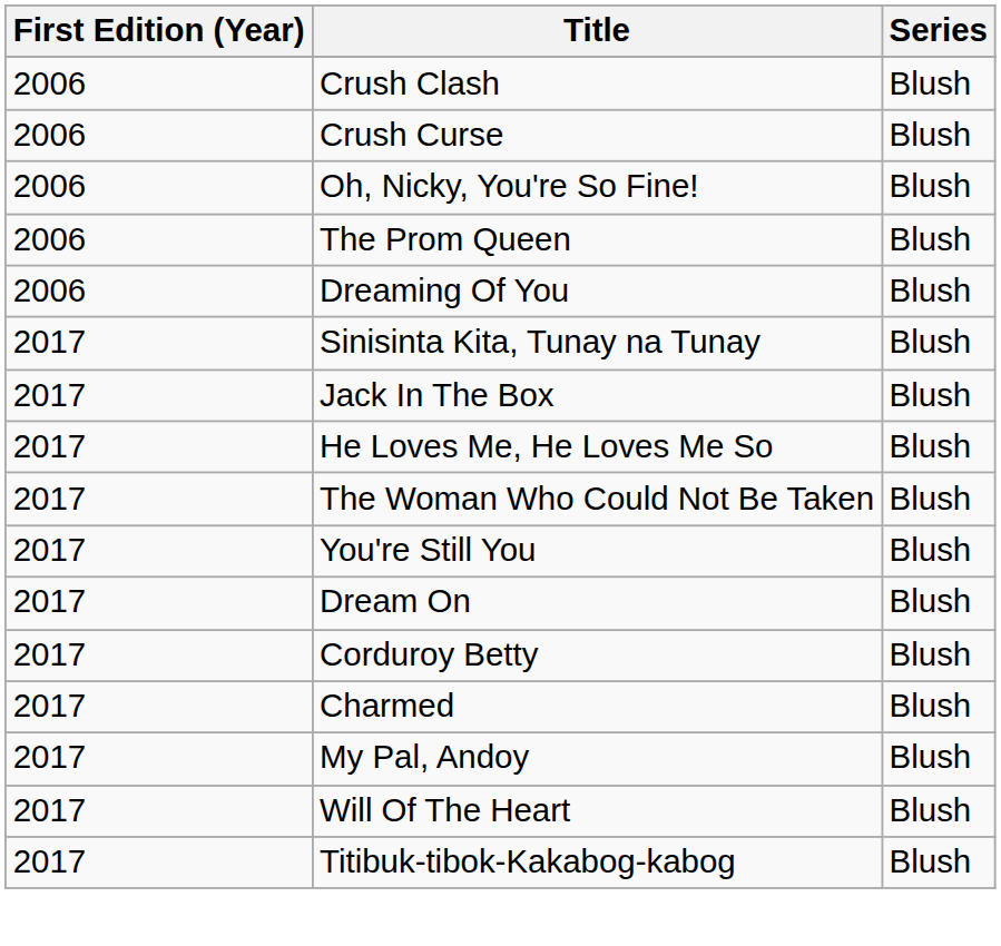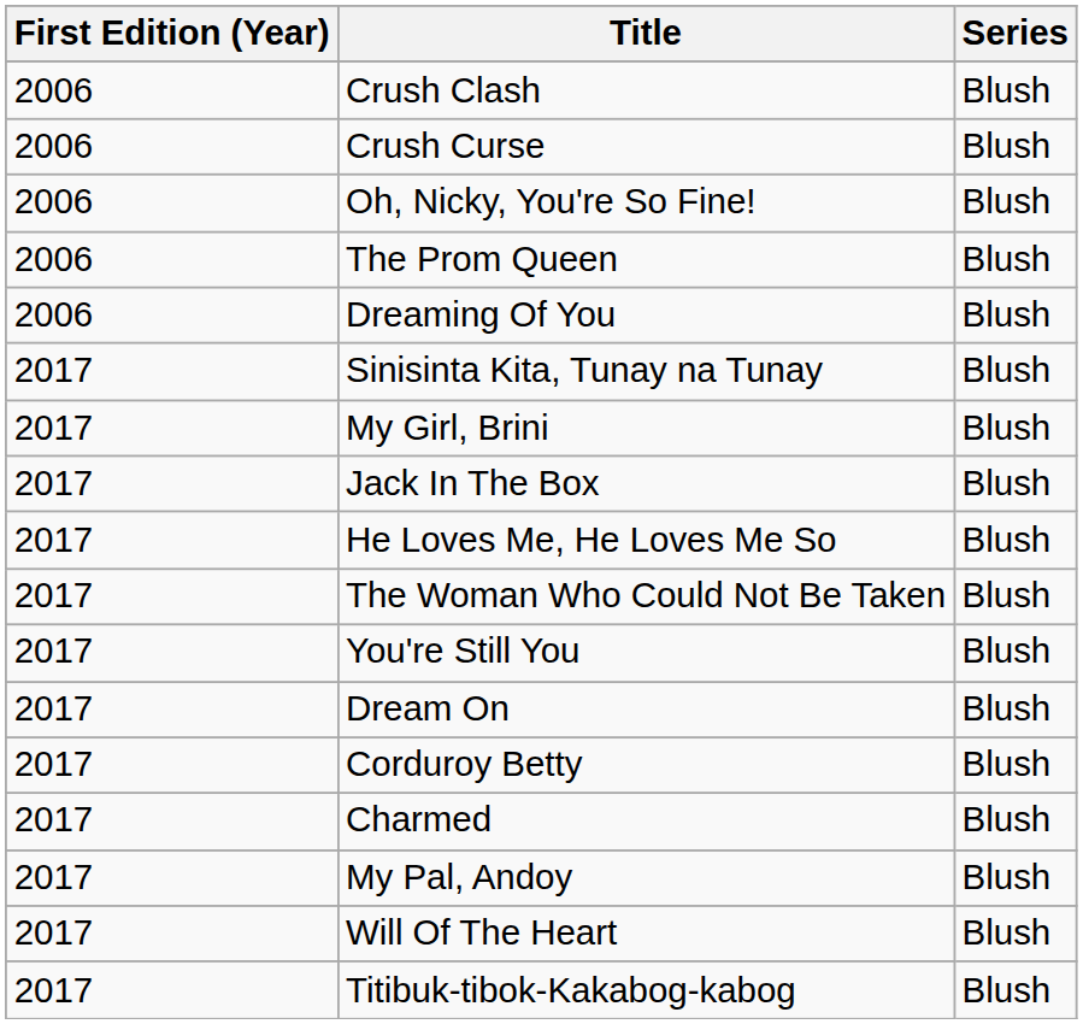 <table class="wikitable sortable">
 <tr>
 <th>First Edition (Year)</th>
 <th>Title</th>
 <th>Series</th>
 </tr>
 <tr | 2007 || Encrushed || Blush>
 </tr>
 <tr>
 <td>2006</td>
 <td>Crush Clash</td>
 <td>Blush</td>
 </tr>
 <tr>
 <td>2006</td>
 <td>Crush Curse</td>
 <td>Blush</td>
 </tr>
 <tr>
 <td>2006</td>
 <td>Oh, Nicky, You're So Fine!</td>
 <td>Blush</td>
 </tr>
 <tr>
 <td>2006</td>
 <td>The Prom Queen</td>
 <td>Blush</td>
 </tr>
 <tr>
 <td>2006</td>
 <td>Dreaming Of You</td>
 <td>Blush</td>
 </tr>
 <tr>
 <td>2017</td>
 <td>Sinisinta Kita, Tunay na Tunay</td>
+<td>Blush</td>
+</tr>
+<tr>
+<td>2017</td>
+<td>My Girl, Brini</td>
 <td>Blush</td>
 </tr>
 <tr>
 <td>2017</td>
 <td>Jack In The Box</td>
 <td>Blush</td>
 </tr>
 <tr>
 <td>2017</td>
 <td>He Loves Me, He Loves Me So</td>
 <td>Blush</td>
 </tr>
 <tr>
 <td>2017</td>
 <td>The Woman Who Could Not Be Taken</td>
 <td>Blush</td>
 </tr>
 <tr>
 <td>2017</td>
 <td>You're Still You</td>
 <td>Blush</td>
 </tr>
 <tr>
 <td>2017</td>
 <td>Dream On</td>
 <td>Blush</td>
 </tr>
 <tr>
 <td>2017</td>
 <td>Corduroy Betty</td>
 <td>Blush</td>
 </tr>
 <tr>
 <td>2017</td>
 <td>Charmed</td>
 <td>Blush</td>
 </tr>
 <tr>
 <td>2017</td>
 <td>My Pal, Andoy</td>
 <td>Blush</td>
 </tr>
 <tr>
 <td>2017</td>
 <td>Will Of The Heart</td>
 <td>Blush</td>
 </tr>
 <tr>
 <td>2017</td>
 <td>Titibuk-tibok-Kakabog-kabog</td>
 <td>Blush</td>
 </tr>
 </table>
